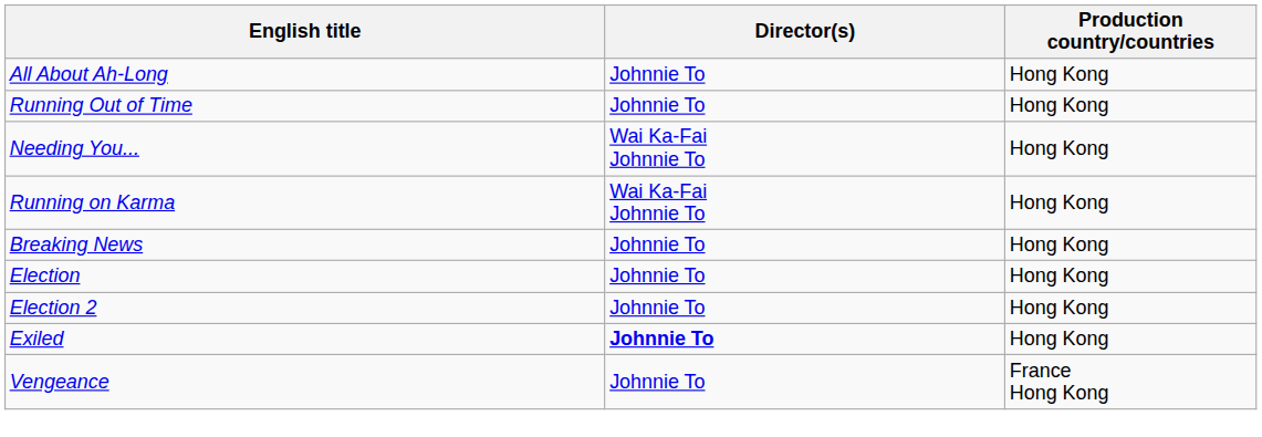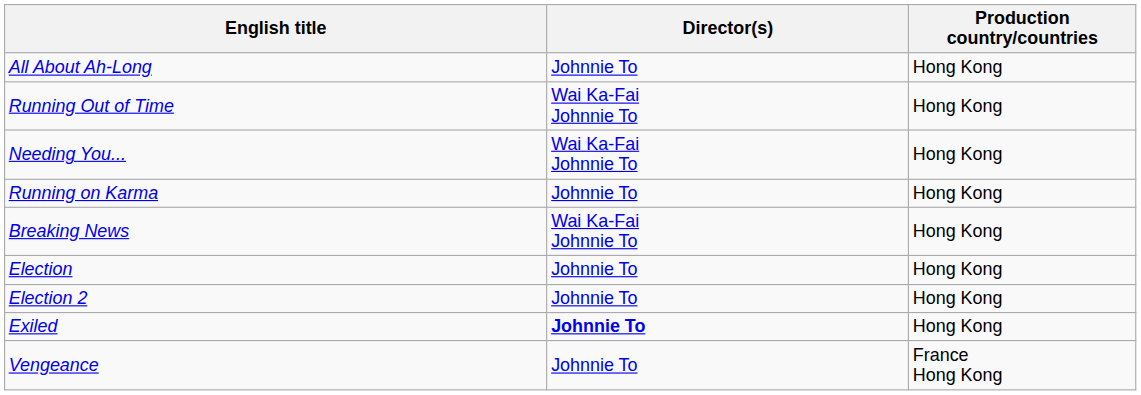 <table class="sortable wikitable" width="80%" cellpadding="5">
 <tr>
 <th width="30%">English title</th>
 <th width="20%">Director(s)</th>
 <th width="10%">Production country/countries</th>
 </tr>
 <tr>
 <td><em><a href='#'>All About Ah-Long</a></em></td>
 <td><a href='#'>Johnnie To</a></td>
 <td>Hong Kong</td>
 </tr>
 <tr>
 <td><em><a href='#'>Running Out of Time</a></em></td>
-<td><a href='#'>Johnnie To</a></td>
+<td><a href='#'>Wai Ka-Fai</a><br><a href='#'>Johnnie To</a></td>
 <td>Hong Kong</td>
 </tr>
 <tr>
 <td><em><a href='#'>Needing You...</a></em></td>
 <td><a href='#'>Wai Ka-Fai</a><br><a href='#'>Johnnie To</a></td>
 <td>Hong Kong</td>
 </tr>
 <tr>
 <td><em><a href='#'>Running on Karma</a></em></td>
-<td><a href='#'>Wai Ka-Fai</a><br><a href='#'>Johnnie To</a></td>
+<td><a href='#'>Johnnie To</a></td>
 <td>Hong Kong</td>
 </tr>
 <tr>
 <td><em><a href='#'>Breaking News</a></em></td>
-<td><a href='#'>Johnnie To</a></td>
+<td><a href='#'>Wai Ka-Fai</a><br><a href='#'>Johnnie To</a></td>
 <td>Hong Kong</td>
 </tr>
 <tr>
 <td><em><a href='#'>Election</a></em></td>
 <td><a href='#'>Johnnie To</a></td>
 <td>Hong Kong</td>
 </tr>
 <tr>
 <td><em><a href='#'>Election 2</a></em></td>
 <td><a href='#'>Johnnie To</a></td>
 <td>Hong Kong</td>
 </tr>
 <tr>
 <td><em><a href='#'>Exiled</a></em></td>
 <td><strong><a href='#'>Johnnie To</a></strong></td>
 <td>Hong Kong</td>
 </tr>
 <tr>
 <td><em><a href='#'>Vengeance</a></em></td>
 <td><a href='#'>Johnnie To</a></td>
 <td>France<br>Hong Kong</td>
 </tr>
 </table>
